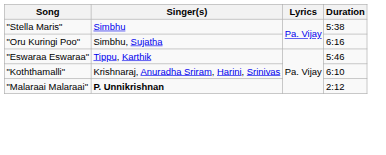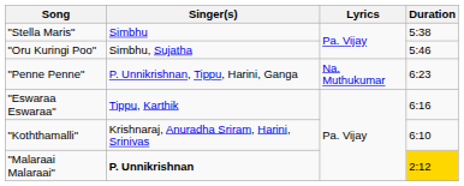 <table class="wikitable" style="font-size:95%;">
 <tr>
 <th>Song</th>
 <th>Singer(s)</th>
 <th>Lyrics</th>
 <th>Duration</th>
 </tr>
 <tr>
 <td>"Stella Maris"</td>
 <td><a href='#'>Simbhu</a></td>
 <td rowspan=2><a href='#'>Pa. Vijay</a></td>
 <td>5:38</td>
 </tr>
 <tr>
 <td>"Oru Kuringi Poo"</td>
 <td>Simbhu, <a href='#'>Sujatha</a></td>
-<td>6:16</td>
+<td>5:46</td>
+</tr>
+<tr>
+<td>"Penne Penne"</td>
+<td><a href='#'>P. Unnikrishnan</a>, <a href='#'>Tippu</a>, Harini, Ganga</td>
+<td><a href='#'>Na. Muthukumar</a></td>
+<td>6:23</td>
 </tr>
 <tr>
 <td>"Eswaraa Eswaraa"</td>
 <td><a href='#'>Tippu</a>, <a href='#'>Karthik</a></td>
 <td rowspan=3>Pa. Vijay</td>
-<td>5:46</td>
+<td>6:16</td>
 </tr>
 <tr>
 <td>"Koththamalli"</td>
 <td>Krishnaraj, <a href='#'>Anuradha Sriram</a>, <a href='#'>Harini</a>, <a href='#'>Srinivas</a></td>
 <td>6:10</td>
 </tr>
 <tr>
 <td>"Malaraai Malaraai"</td>
 <td><strong>P. Unnikrishnan</strong></td>
-<td>2:12</td>
+<td style="background: gold;">2:12</td>
 </tr>
 </table>
